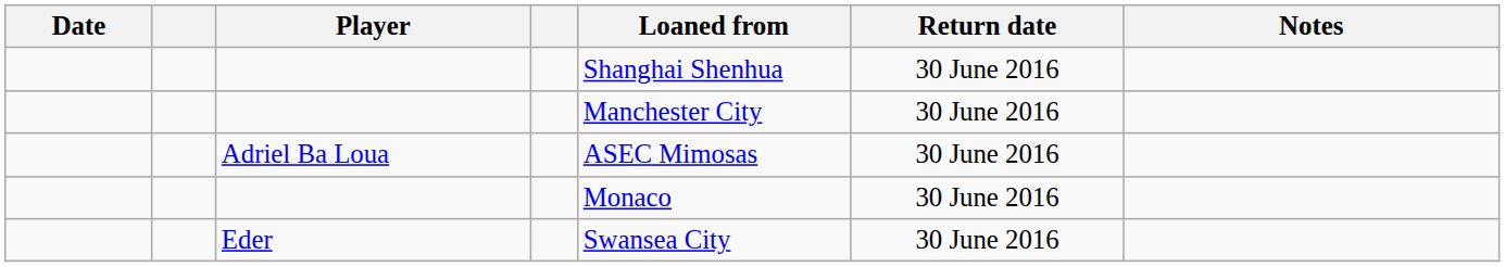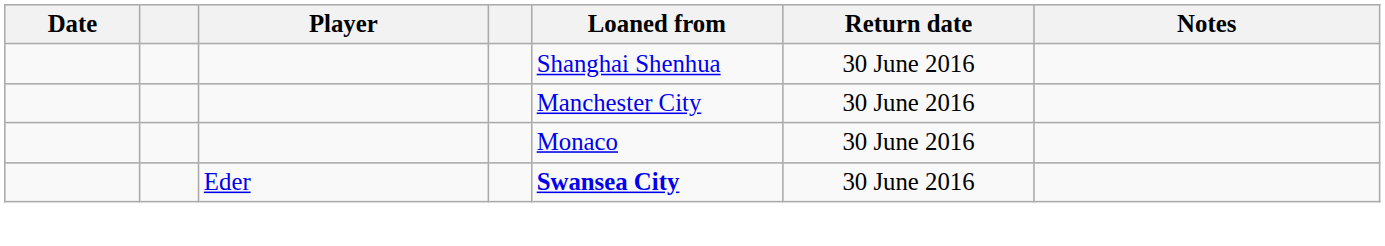 <table class="wikitable sortable">
 <tr>
 <th style="width:80px;">Date</th>
 <th style="width:30px;"></th>
 <th style="width:180px;">Player</th>
 <th style="width:20px;"></th>
 <th style="width:155px;">Loaned from</th>
 <th style="width:155px;" class="unsortable">Return date</th>
 <th style="width:215px;" class="unsortable">Notes</th>
 </tr>
 <tr>
 <td></td>
 <td align=center></td>
 <td> </td>
 <td></td>
 <td> <a href='#'>Shanghai Shenhua</a></td>
 <td align=center>30 June 2016</td>
 <td align=center></td>
 </tr>
 <tr>
 <td></td>
 <td align=center></td>
 <td> </td>
 <td></td>
 <td> <a href='#'>Manchester City</a></td>
 <td align=center>30 June 2016</td>
 <td align=center></td>
 </tr>
 <tr>
 <td></td>
 <td align=center></td>
-<td> <a href='#'>Adriel Ba Loua</a></td>
-<td></td>
-<td> <a href='#'>ASEC Mimosas</a></td>
-<td align=center>30 June 2016</td>
-<td align=center></td>
-</tr>
-<tr>
-<td></td>
-<td align=center></td>
 <td> </td>
 <td></td>
 <td> <a href='#'>Monaco</a></td>
 <td align=center>30 June 2016</td>
 <td align=center></td>
 </tr>
 <tr>
 <td></td>
 <td align=center></td>
 <td> <a href='#'>Eder</a></td>
 <td></td>
-<td> <a href='#'>Swansea City</a></td>
+<td><strong> <a href='#'>Swansea City</a></strong></td>
 <td align=center>30 June 2016</td>
 <td align=center></td>
 </tr>
 </table>
